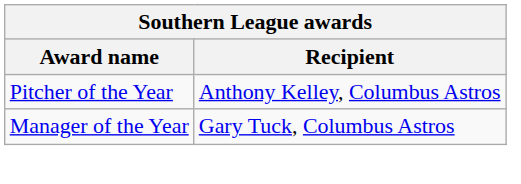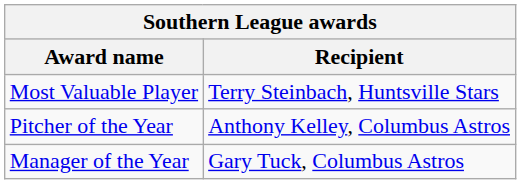 <table class="wikitable">
 <tr>
 <th colspan="2">Southern League awards</th>
 </tr>
 <tr>
 <th>Award name</th>
 <th>Recipient</th>
+</tr>
+<tr>
+<td><a href='#'>Most Valuable Player</a></td>
+<td><a href='#'>Terry Steinbach</a>, <a href='#'>Huntsville Stars</a></td>
 </tr>
 <tr>
 <td><a href='#'>Pitcher of the Year</a></td>
 <td><a href='#'>Anthony Kelley</a>, <a href='#'>Columbus Astros</a></td>
 </tr>
 <tr>
 <td><a href='#'>Manager of the Year</a></td>
 <td><a href='#'>Gary Tuck</a>, <a href='#'>Columbus Astros</a></td>
 </tr>
 </table>
